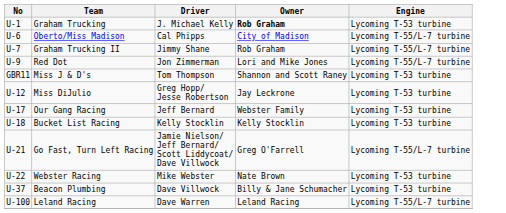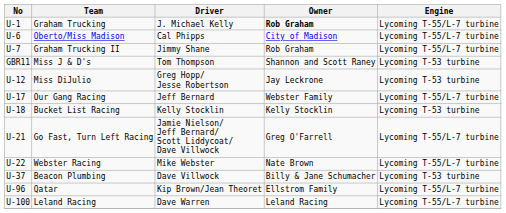 <table class="wikitable">
 <tr>
 <th>No</th>
 <th>Team</th>
 <th>Driver</th>
 <th>Owner</th>
 <th>Engine</th>
 </tr>
 <tr>
 <td>U-1</td>
 <td>Graham Trucking</td>
 <td>J. Michael Kelly</td>
 <td><strong>Rob Graham</strong></td>
-<td>Lycoming T-53 turbine</td>
+<td>Lycoming T-55/L-7 turbine</td>
 </tr>
 <tr>
 <td>U-6</td>
 <td><a href='#'>Oberto/Miss Madison</a></td>
 <td>Cal Phipps</td>
 <td><a href='#'>City of Madison</a></td>
 <td>Lycoming T-55/L-7 turbine</td>
 </tr>
 <tr>
 <td>U-7</td>
 <td>Graham Trucking II</td>
 <td>Jimmy Shane</td>
 <td>Rob Graham</td>
-<td>Lycoming T-55/L-7 turbine</td>
-</tr>
-<tr>
-<td>U-9</td>
-<td>Red Dot</td>
-<td>Jon Zimmerman</td>
-<td>Lori and Mike Jones</td>
 <td>Lycoming T-55/L-7 turbine</td>
 </tr>
 <tr>
 <td>GBR11</td>
 <td>Miss J & D's</td>
 <td>Tom Thompson</td>
 <td>Shannon and Scott Raney</td>
 <td>Lycoming T-53 turbine</td>
 </tr>
 <tr>
 <td>U-12</td>
 <td>Miss DiJulio</td>
 <td>Greg Hopp/<br>Jesse Robertson</td>
 <td>Jay Leckrone</td>
 <td>Lycoming T-53 turbine</td>
 </tr>
 <tr>
 <td>U-17</td>
 <td>Our Gang Racing</td>
 <td>Jeff Bernard</td>
 <td>Webster Family</td>
-<td>Lycoming T-53 turbine</td>
+<td>Lycoming T-55/L-7 turbine</td>
 </tr>
 <tr>
 <td>U-18</td>
 <td>Bucket List Racing</td>
 <td>Kelly Stocklin</td>
 <td>Kelly Stocklin</td>
 <td>Lycoming T-53 turbine</td>
 </tr>
 <tr>
 <td>U-21</td>
 <td>Go Fast, Turn Left Racing</td>
 <td>Jamie Nielson/<br>Jeff Bernard/<br>Scott Liddycoat/<br>Dave Villwock</td>
 <td>Greg O'Farrell</td>
 <td>Lycoming T-55/L-7 turbine</td>
 </tr>
 <tr>
 <td>U-22</td>
 <td>Webster Racing</td>
 <td>Mike Webster</td>
 <td>Nate Brown</td>
-<td>Lycoming T-53 turbine</td>
+<td>Lycoming T-55/L-7 turbine</td>
 </tr>
 <tr>
 <td>U-37</td>
 <td>Beacon Plumbing</td>
 <td>Dave Villwock</td>
 <td>Billy & Jane Schumacher</td>
 <td>Lycoming T-53 turbine</td>
+</tr>
+<tr>
+<td>U-96</td>
+<td>Qatar</td>
+<td>Kip Brown/Jean Theoret</td>
+<td>Ellstrom Family</td>
+<td>Lycoming T-55/L-7 turbine</td>
 </tr>
 <tr>
 <td>U-100</td>
 <td>Leland Racing</td>
 <td>Dave Warren</td>
 <td>Leland Racing</td>
 <td>Lycoming T-55/L-7 turbine</td>
 </tr>
 <tr>
 </tr>
 </table>
